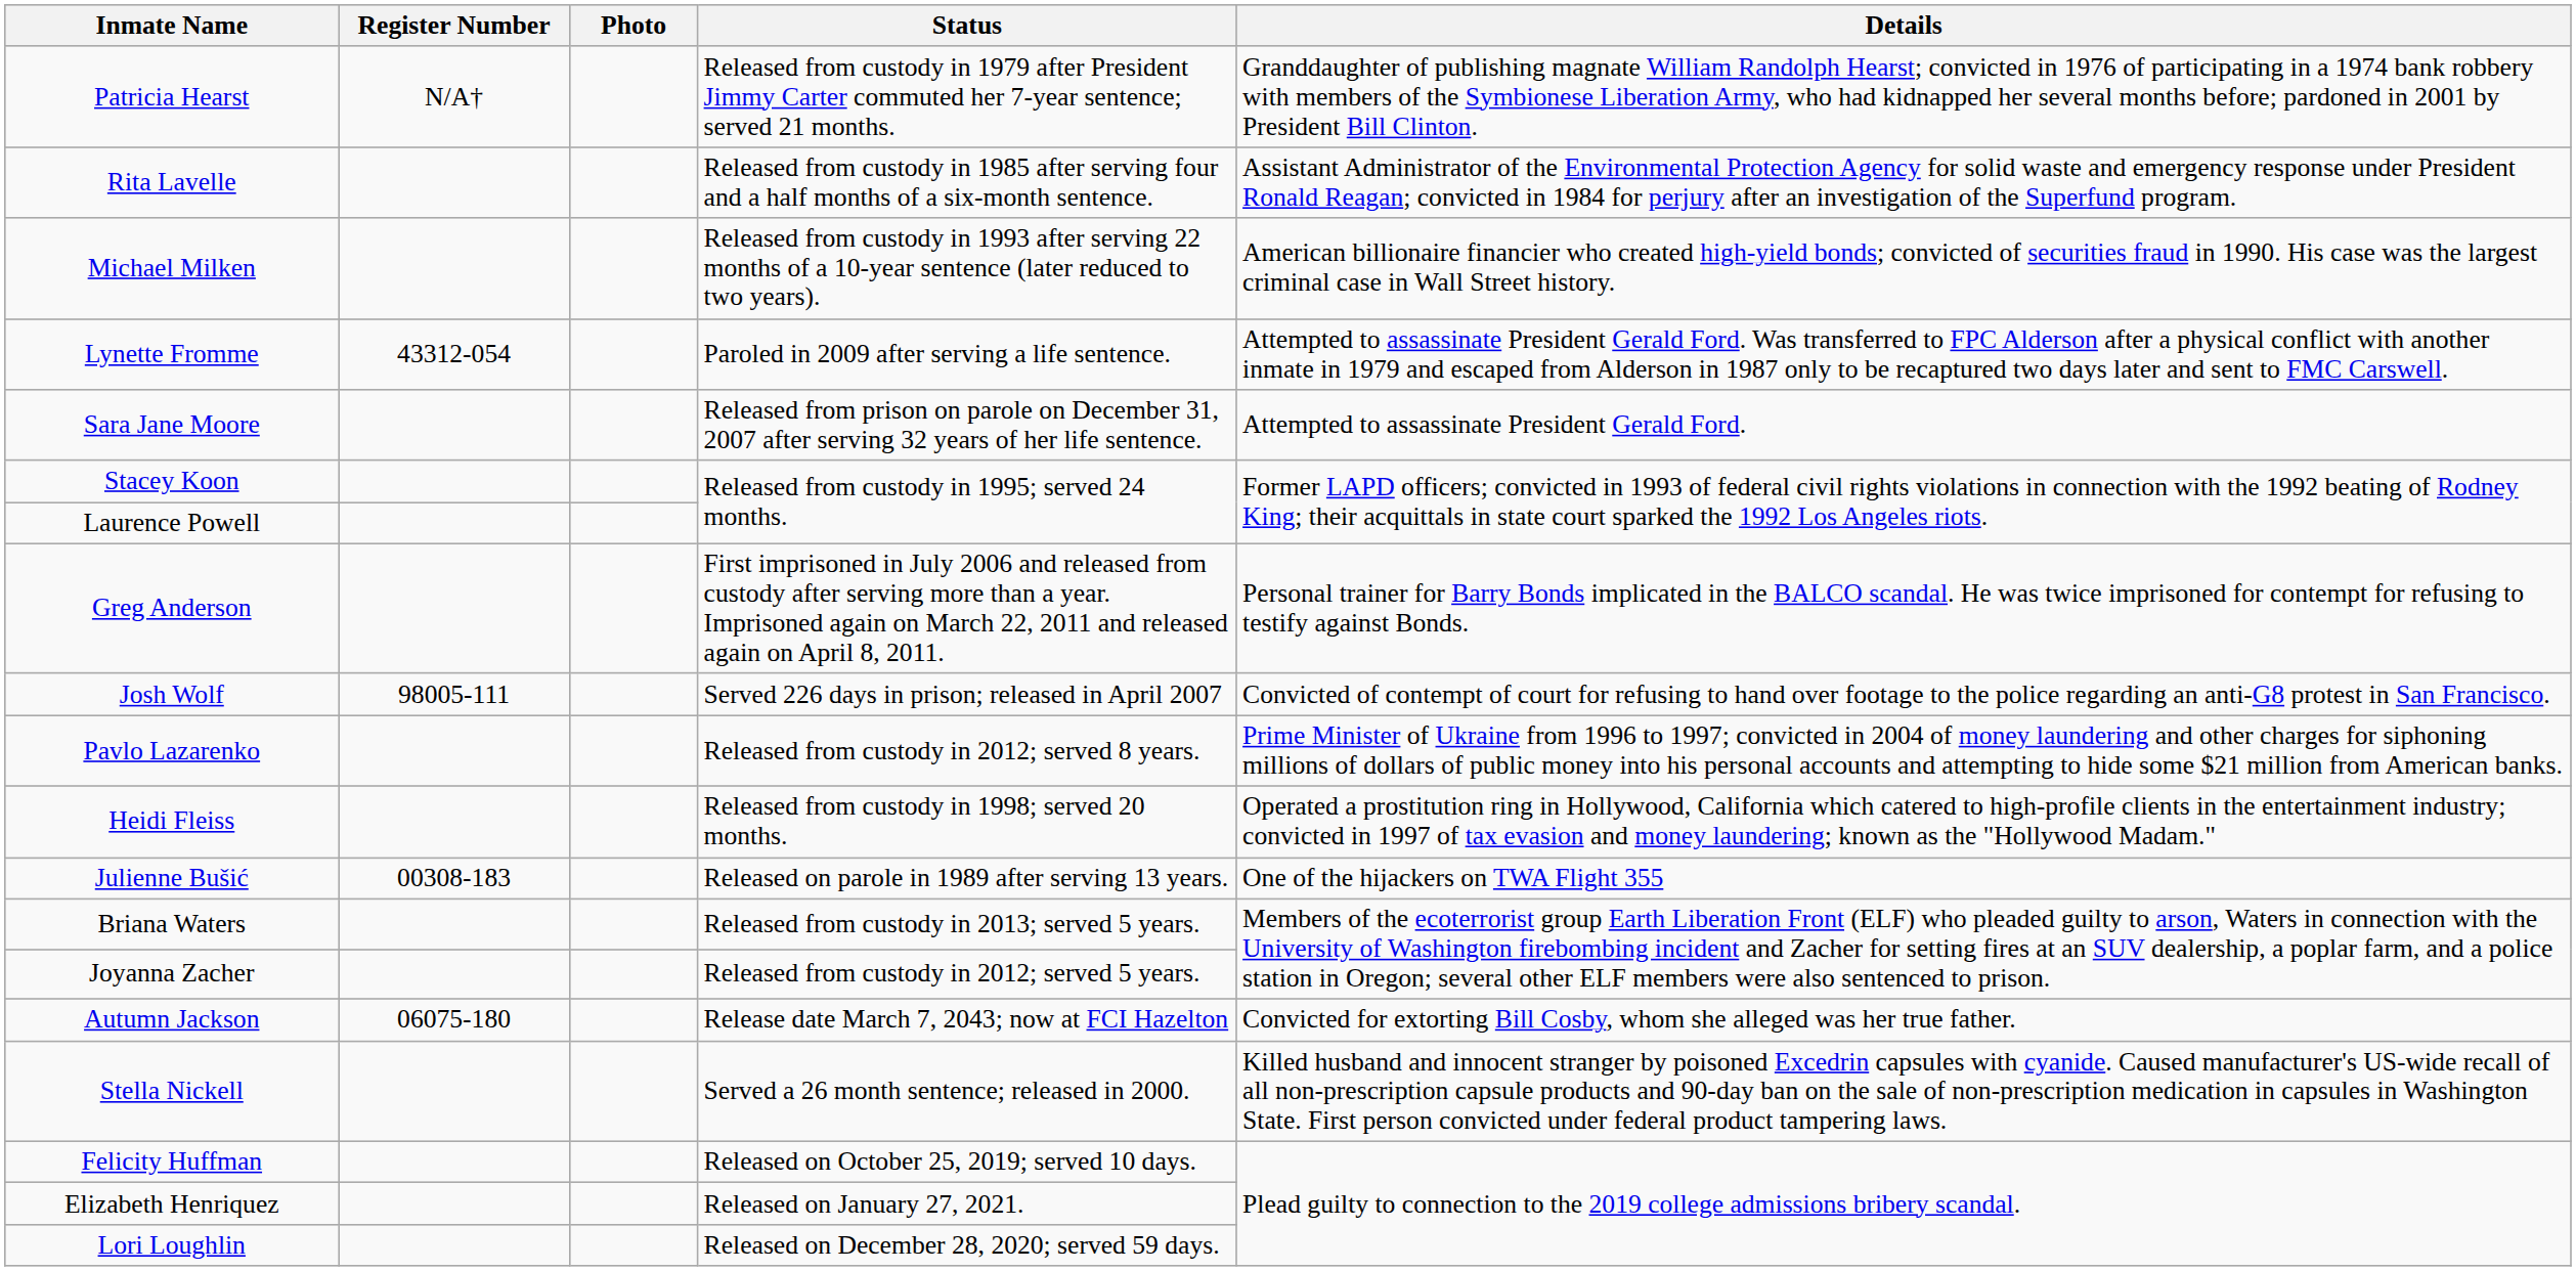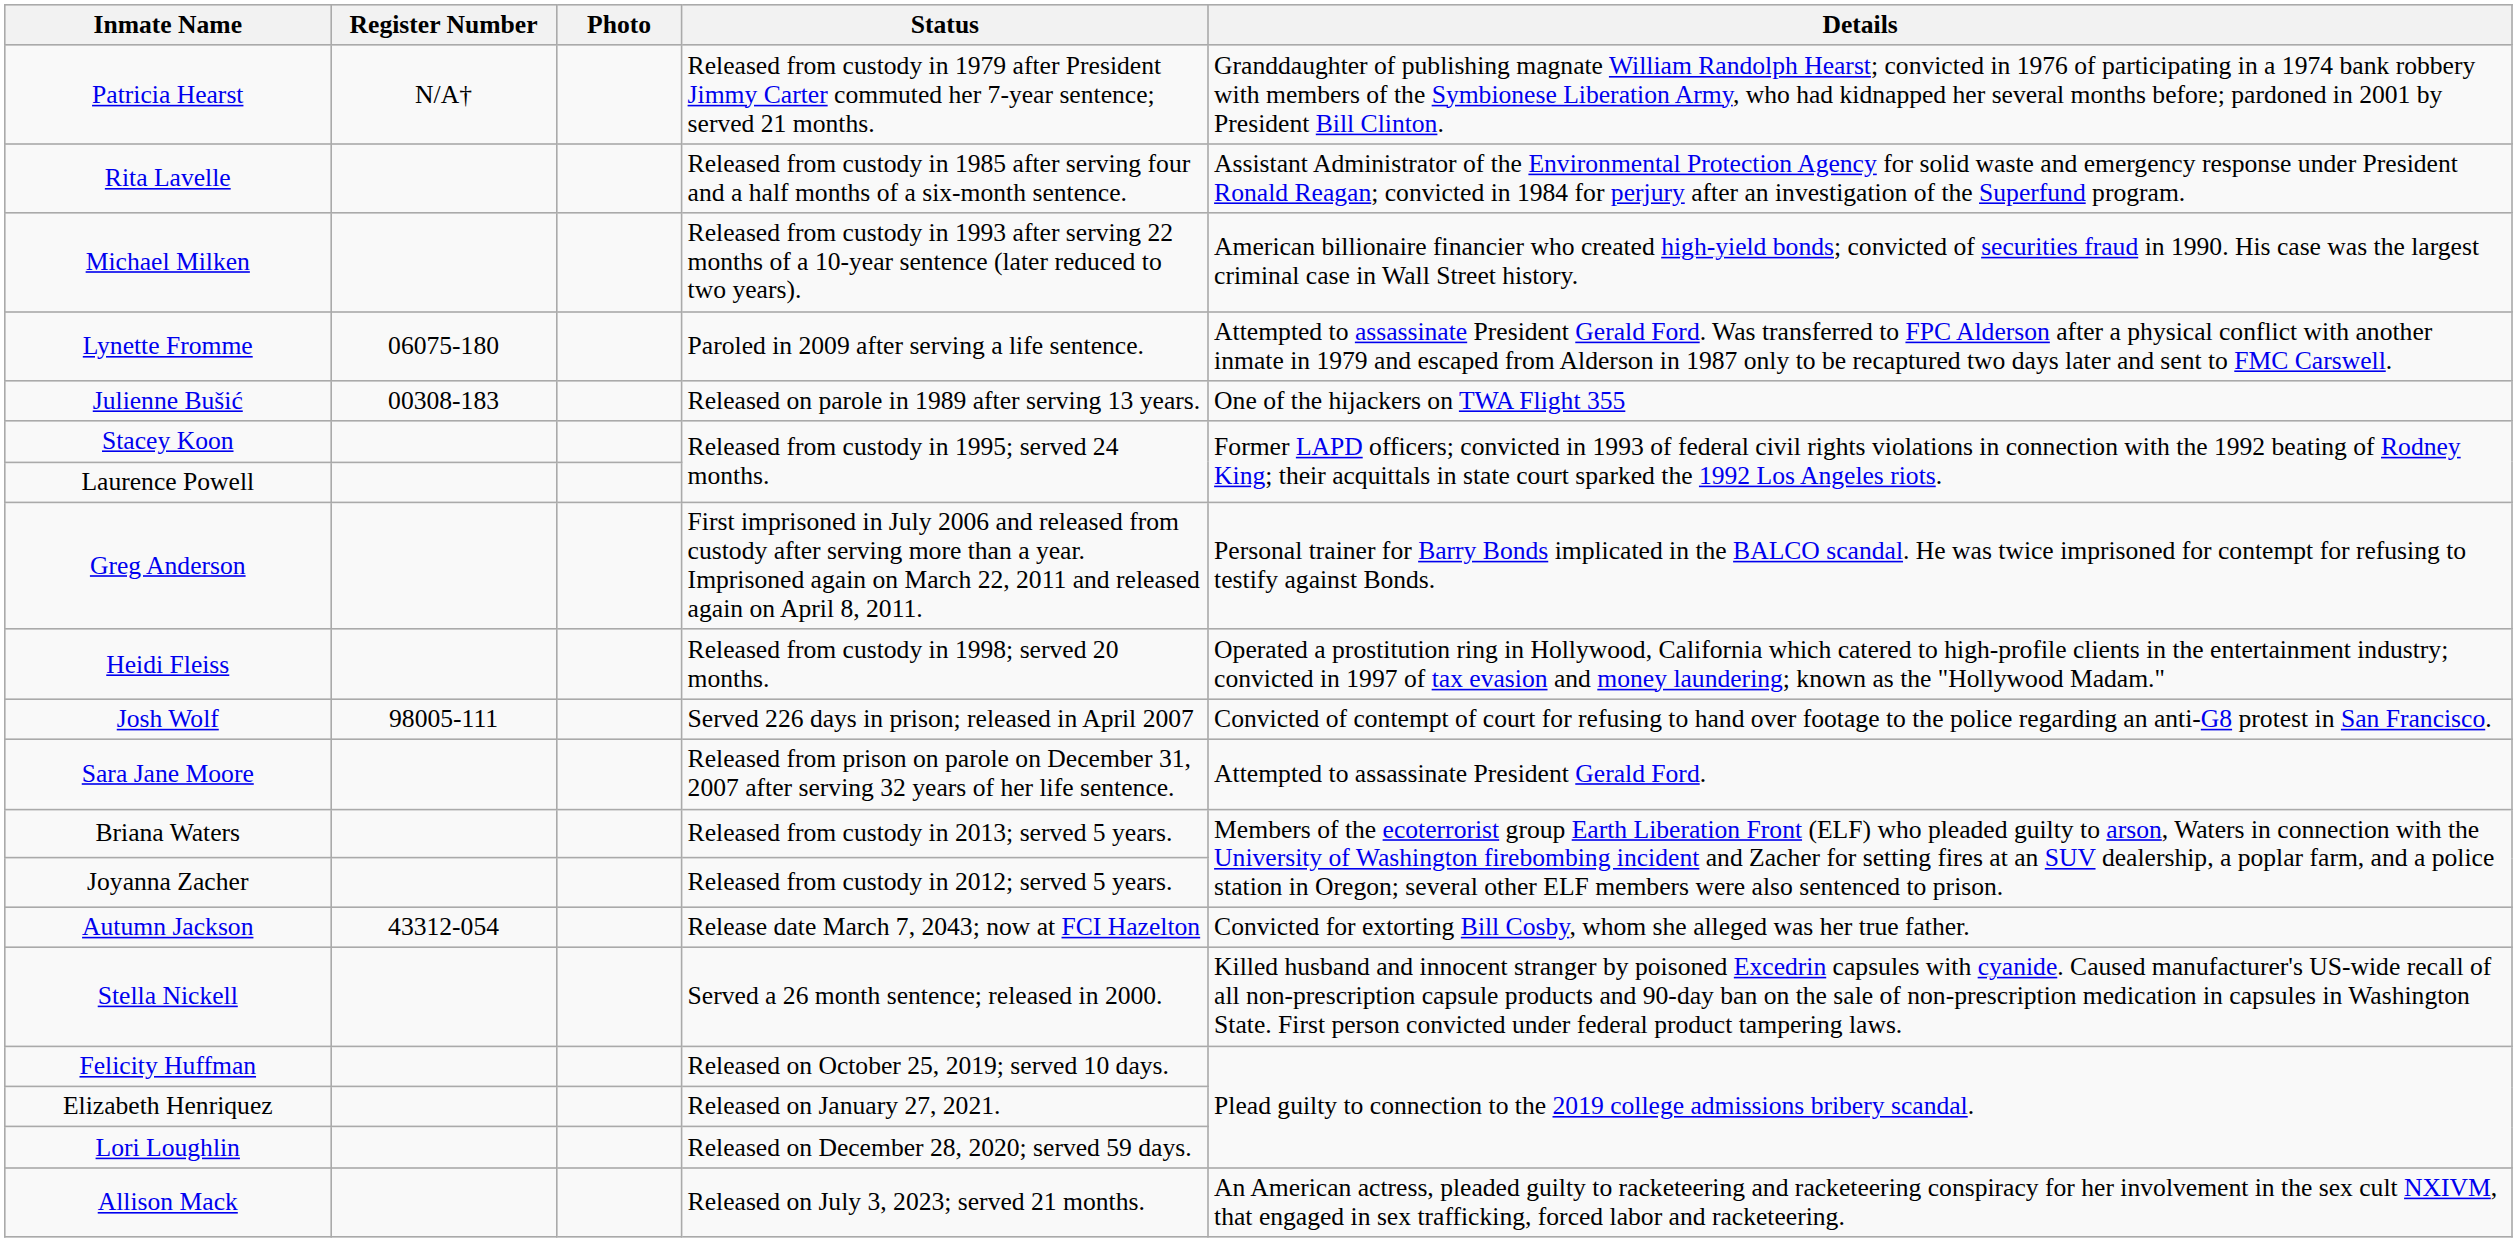 <table class="wikitable sortable">
 <tr>
 <th width=13%>Inmate Name</th>
 <th width=9%>Register Number</th>
 <th width=5%>Photo</th>
 <th width=21%>Status</th>
 <th width=57%>Details</th>
 </tr>
 <tr>
 <td style="text-align:center;"><a href='#'>Patricia Hearst</a></td>
 <td style="text-align:center;">N/A†</td>
 <td></td>
 <td>Released from custody in 1979 after President <a href='#'>Jimmy Carter</a> commuted her 7-year sentence; served 21 months.</td>
 <td>Granddaughter of publishing magnate <a href='#'>William Randolph Hearst</a>; convicted in 1976 of participating in a 1974 bank robbery with members of the <a href='#'>Symbionese Liberation Army</a>, who had kidnapped her several months before; pardoned in 2001 by President <a href='#'>Bill Clinton</a>.</td>
 </tr>
 <tr>
 <td style="text-align:center;"><a href='#'>Rita Lavelle</a></td>
 <td style="text-align:center;"></td>
 <td></td>
 <td>Released from custody in 1985 after serving four and a half months of a six-month sentence.</td>
 <td>Assistant Administrator of the <a href='#'>Environmental Protection Agency</a> for solid waste and emergency response under President <a href='#'>Ronald Reagan</a>; convicted in 1984 for <a href='#'>perjury</a> after an investigation of the <a href='#'>Superfund</a> program.</td>
 </tr>
 <tr>
 <td style="text-align:center;"><a href='#'>Michael Milken</a></td>
 <td style="text-align:center;"></td>
 <td></td>
 <td>Released from custody in 1993 after serving 22 months of a 10-year sentence (later reduced to two years).</td>
 <td>American billionaire financier who created <a href='#'>high-yield bonds</a>; convicted of <a href='#'>securities fraud</a> in 1990. His case was the largest criminal case in Wall Street history.</td>
 </tr>
 <tr>
 <td style="text-align:center;"><a href='#'>Lynette Fromme</a></td>
-<td style="text-align:center;">43312-054</td>
+<td style="text-align:center;">06075-180</td>
 <td></td>
 <td>Paroled in 2009 after serving a life sentence.</td>
 <td>Attempted to <a href='#'>assassinate</a> President <a href='#'>Gerald Ford</a>. Was transferred to <a href='#'>FPC Alderson</a> after a physical conflict with another inmate in 1979 and escaped from Alderson in 1987 only to be recaptured two days later and sent to <a href='#'>FMC Carswell</a>.</td>
 </tr>
 <tr>
-<td style="text-align:center;"><a href='#'>Sara Jane Moore</a></td>
-<td style="text-align:center;"></td>
+<td style="text-align:center;"><a href='#'>Julienne Bušić</a></td>
+<td style="text-align:center;">00308-183</td>
 <td></td>
-<td>Released from prison on parole on December 31, 2007 after serving 32 years of her life sentence.</td>
-<td>Attempted to assassinate President <a href='#'>Gerald Ford</a>.</td>
+<td>Released on parole in 1989 after serving 13 years.</td>
+<td>One of the hijackers on <a href='#'>TWA Flight 355</a></td>
 </tr>
 <tr>
 <td style="text-align:center;"><a href='#'>Stacey Koon</a></td>
 <td style="text-align:center;"></td>
 <td></td>
 <td rowspan=2>Released from custody in 1995; served 24 months.</td>
 <td rowspan=2>Former <a href='#'>LAPD</a> officers; convicted in 1993 of federal civil rights violations in connection with the 1992 beating of <a href='#'>Rodney King</a>; their acquittals in state court sparked the <a href='#'>1992 Los Angeles riots</a>.</td>
 </tr>
 <tr>
 <td style="text-align:center;">Laurence Powell</td>
 <td style="text-align:center;"></td>
 <td></td>
 </tr>
 <tr>
 <td style="text-align:center;"><a href='#'>Greg Anderson</a></td>
 <td style="text-align:center;"></td>
 <td></td>
 <td>First imprisoned in July 2006 and released from custody after serving more than a year. Imprisoned again on March 22, 2011 and released again on April 8, 2011.</td>
 <td>Personal trainer for <a href='#'>Barry Bonds</a> implicated in the <a href='#'>BALCO scandal</a>. He was twice imprisoned for contempt for refusing to testify against Bonds.</td>
 </tr>
 <tr>
+<td style="text-align:center;"><a href='#'>Heidi Fleiss</a></td>
+<td style="text-align:center;"></td>
+<td></td>
+<td>Released from custody in 1998; served 20 months.</td>
+<td>Operated a prostitution ring in Hollywood, California which catered to high-profile clients in the entertainment industry; convicted in 1997 of <a href='#'>tax evasion</a> and <a href='#'>money laundering</a>; known as the "Hollywood Madam."</td>
+</tr>
+<tr>
 <td style="text-align:center;"><a href='#'>Josh Wolf</a></td>
 <td style="text-align:center;">98005-111</td>
 <td></td>
 <td>Served 226 days in prison; released in April 2007</td>
 <td>Convicted of contempt of court for refusing to hand over footage to the police regarding an anti-<a href='#'>G8</a> protest in <a href='#'>San Francisco</a>.</td>
 </tr>
 <tr>
-<td style="text-align:center;"><a href='#'>Pavlo Lazarenko</a></td>
+<td style="text-align:center;"><a href='#'>Sara Jane Moore</a></td>
 <td style="text-align:center;"></td>
 <td></td>
-<td>Released from custody in 2012; served 8 years.</td>
-<td><a href='#'>Prime Minister</a> of <a href='#'>Ukraine</a> from 1996 to 1997; convicted in 2004 of <a href='#'>money laundering</a> and other charges for siphoning millions of dollars of public money into his personal accounts and attempting to hide some $21 million from American banks.</td>
-</tr>
-<tr>
-<td style="text-align:center;"><a href='#'>Heidi Fleiss</a></td>
-<td style="text-align:center;"></td>
-<td></td>
-<td>Released from custody in 1998; served 20 months.</td>
-<td>Operated a prostitution ring in Hollywood, California which catered to high-profile clients in the entertainment industry; convicted in 1997 of <a href='#'>tax evasion</a> and <a href='#'>money laundering</a>; known as the "Hollywood Madam."</td>
-</tr>
-<tr>
-<td style="text-align:center;"><a href='#'>Julienne Bušić</a></td>
-<td style="text-align:center;">00308-183</td>
-<td></td>
-<td>Released on parole in 1989 after serving 13 years.</td>
-<td>One of the hijackers on <a href='#'>TWA Flight 355</a></td>
+<td>Released from prison on parole on December 31, 2007 after serving 32 years of her life sentence.</td>
+<td>Attempted to assassinate President <a href='#'>Gerald Ford</a>.</td>
 </tr>
 <tr>
 <td style="text-align:center;">Briana Waters</td>
 <td style="text-align:center;"></td>
 <td></td>
 <td>Released from custody in 2013; served 5 years.</td>
 <td rowspan=2>Members of the <a href='#'>ecoterrorist</a> group <a href='#'>Earth Liberation Front</a> (ELF) who pleaded guilty to <a href='#'>arson</a>, Waters in connection with the <a href='#'>University of Washington firebombing incident</a> and Zacher for setting fires at an <a href='#'>SUV</a> dealership, a poplar farm, and a police station in Oregon; several other ELF members were also sentenced to prison.</td>
 </tr>
 <tr>
 <td style="text-align:center;">Joyanna Zacher</td>
 <td style="text-align:center;"></td>
 <td></td>
 <td>Released from custody in 2012; served 5 years.</td>
 </tr>
 <tr>
 <td style="text-align:center;"><a href='#'>Autumn Jackson</a></td>
-<td style="text-align:center;">06075-180</td>
+<td style="text-align:center;">43312-054</td>
 <td></td>
 <td>Release date March 7, 2043; now at <a href='#'>FCI Hazelton</a></td>
 <td>Convicted for extorting <a href='#'>Bill Cosby</a>, whom she alleged was her true father.</td>
 </tr>
 <tr>
 <td style="text-align:center;"><a href='#'>Stella Nickell</a></td>
 <td style="text-align:center;"></td>
 <td></td>
 <td>Served a 26 month sentence; released in 2000.</td>
 <td>Killed husband and innocent stranger by poisoned <a href='#'>Excedrin</a> capsules with <a href='#'>cyanide</a>. Caused manufacturer's US-wide recall of all non-prescription capsule products and 90-day ban on the sale of non-prescription medication in capsules in Washington State. First person convicted under federal product tampering laws.</td>
 </tr>
 <tr>
 <td style="text-align:center;"><a href='#'>Felicity Huffman</a></td>
 <td style="text-align:center;"></td>
 <td></td>
 <td>Released on October 25, 2019; served 10 days.</td>
 <td rowspan=3>Plead guilty to connection to the <a href='#'>2019 college admissions bribery scandal</a>.</td>
 </tr>
 <tr>
 <td style="text-align:center;">Elizabeth Henriquez</td>
 <td style="text-align:center;"></td>
 <td></td>
 <td>Released on January 27, 2021.</td>
 </tr>
 <tr>
 <td style="text-align:center;"><a href='#'>Lori Loughlin</a></td>
 <td style="text-align:center;"></td>
 <td></td>
 <td>Released on December 28, 2020; served 59 days.</td>
 </tr>
+<tr>
+<td style="text-align:center;"><a href='#'>Allison Mack</a></td>
+<td style="text-align:center;"></td>
+<td></td>
+<td>Released on July 3, 2023; served 21 months.</td>
+<td>An American actress, pleaded guilty to racketeering and racketeering conspiracy for her involvement in the sex cult <a href='#'>NXIVM</a>, that engaged in sex trafficking, forced labor and racketeering.</td>
+</tr>
 </table>
